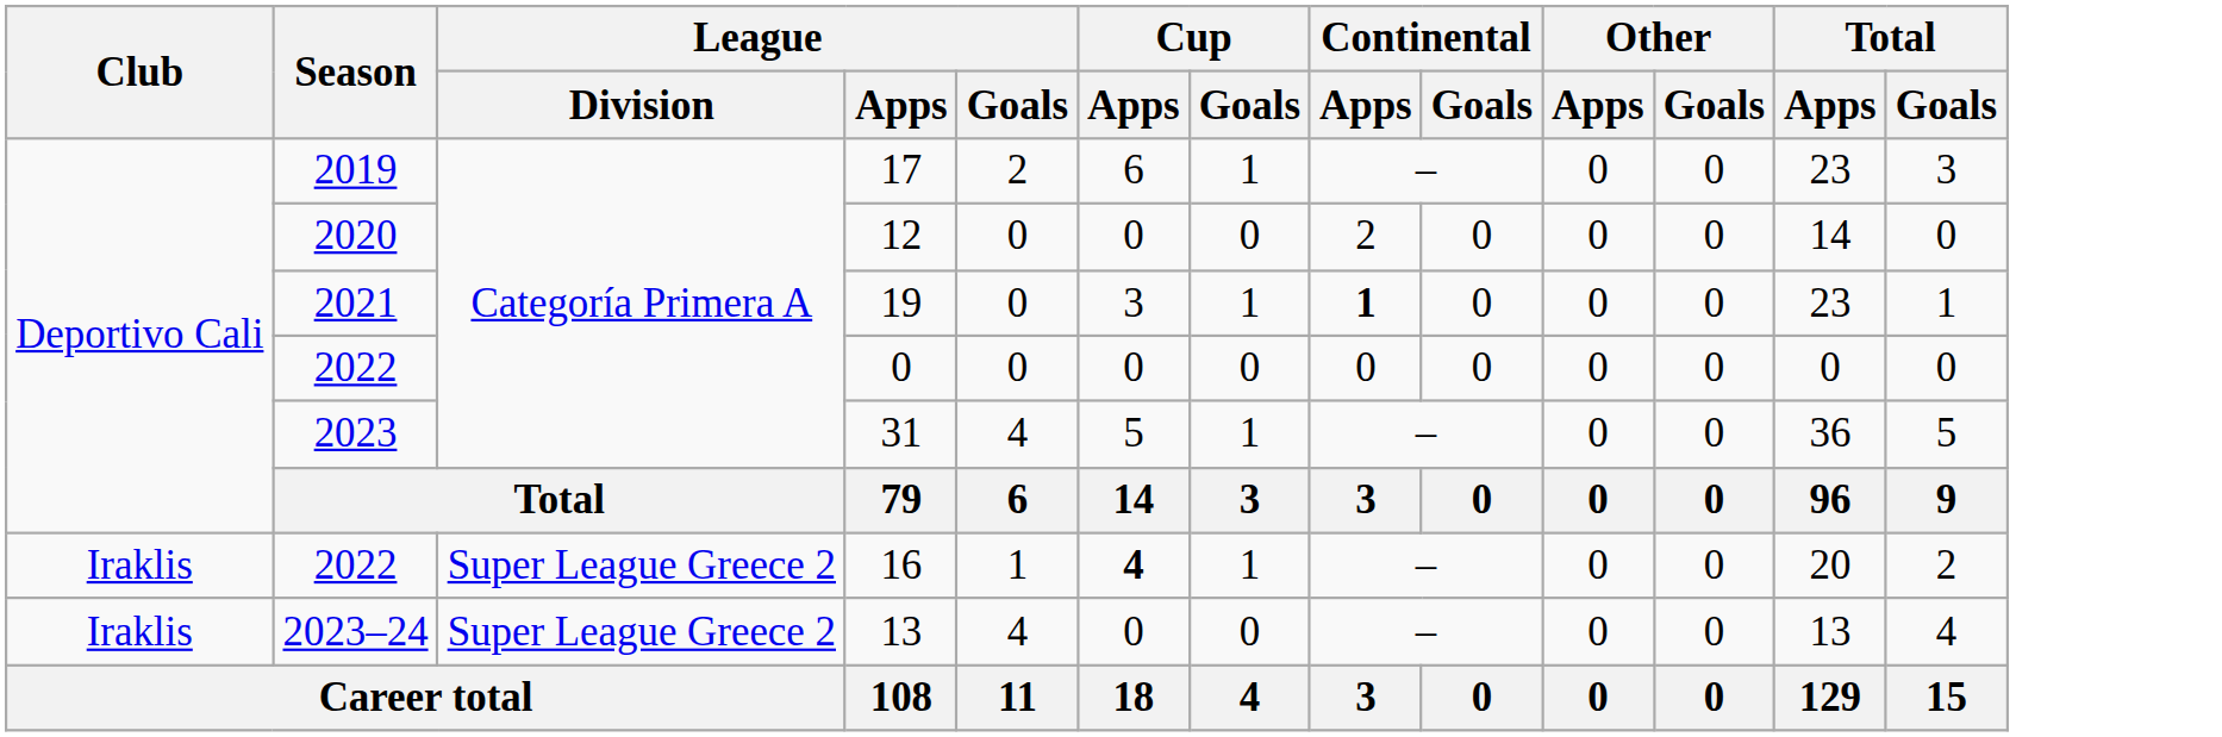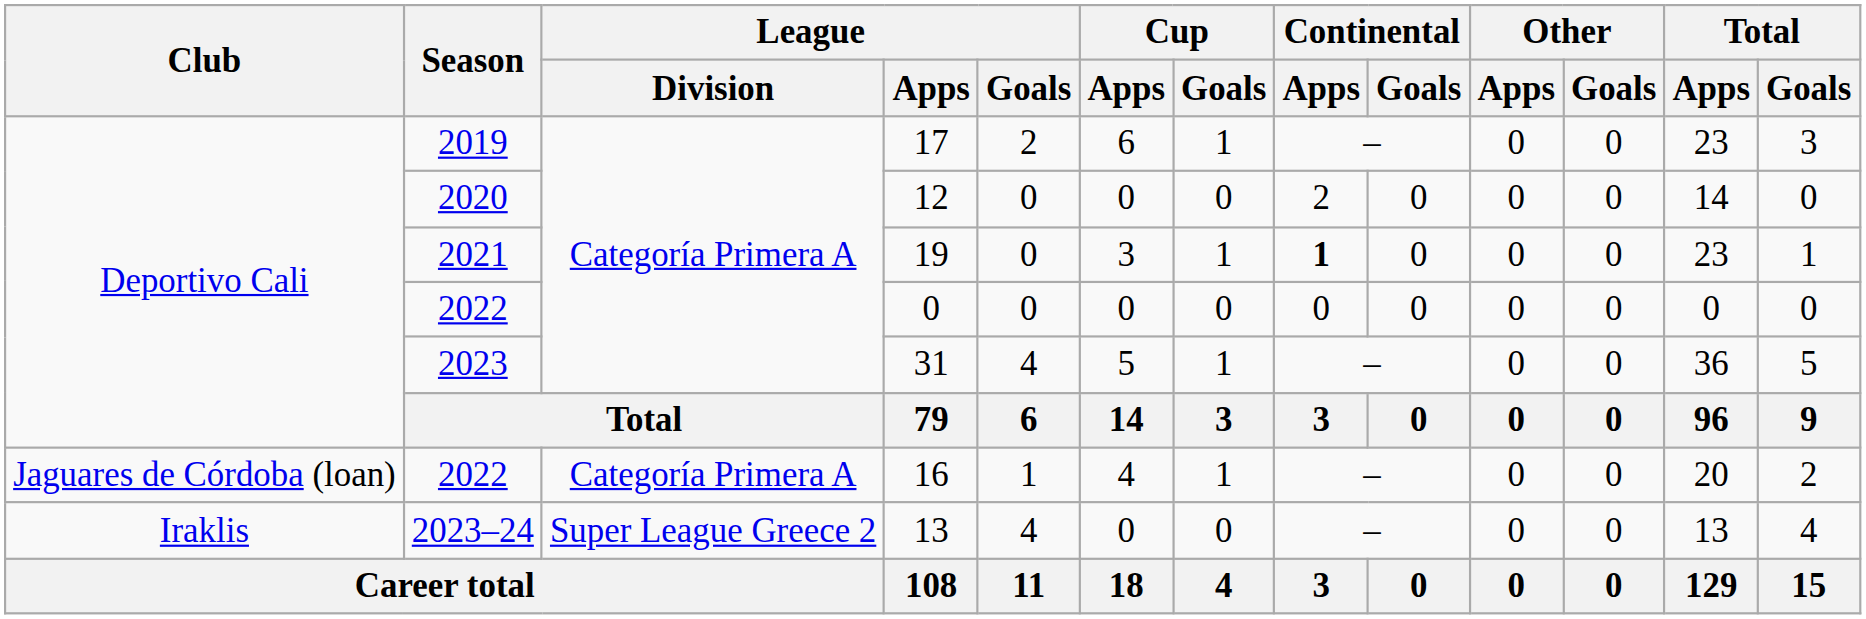 <table class=wikitable style=text-align:center>
 <tr>
 <th rowspan="2">Club</th>
 <th rowspan="2">Season</th>
 <th colspan="3">League</th>
 <th colspan="2">Cup</th>
 <th colspan="2">Continental</th>
 <th colspan="2">Other</th>
 <th colspan="2">Total</th>
 </tr>
 <tr>
 <th>Division</th>
 <th>Apps</th>
 <th>Goals</th>
 <th>Apps</th>
 <th>Goals</th>
 <th>Apps</th>
 <th>Goals</th>
 <th>Apps</th>
 <th>Goals</th>
 <th>Apps</th>
 <th>Goals</th>
 </tr>
 <tr>
 <td rowspan="6"><a href='#'>Deportivo Cali</a></td>
 <td><a href='#'>2019</a></td>
 <td rowspan="5"><a href='#'>Categoría Primera A</a></td>
 <td>17</td>
 <td>2</td>
 <td>6</td>
 <td>1</td>
 <td colspan="2">–</td>
 <td>0</td>
 <td>0</td>
 <td>23</td>
 <td>3</td>
 </tr>
 <tr>
 <td><a href='#'>2020</a></td>
 <td>12</td>
 <td>0</td>
 <td>0</td>
 <td>0</td>
 <td>2</td>
 <td>0</td>
 <td>0</td>
 <td>0</td>
 <td>14</td>
 <td>0</td>
 </tr>
 <tr>
 <td><a href='#'>2021</a></td>
 <td>19</td>
 <td>0</td>
 <td>3</td>
 <td>1</td>
 <td><strong>1</strong></td>
 <td>0</td>
 <td>0</td>
 <td>0</td>
 <td>23</td>
 <td>1</td>
 </tr>
 <tr>
 <td><a href='#'>2022</a></td>
 <td>0</td>
 <td>0</td>
 <td>0</td>
 <td>0</td>
 <td>0</td>
 <td>0</td>
 <td>0</td>
 <td>0</td>
 <td>0</td>
 <td>0</td>
 </tr>
 <tr>
 <td><a href='#'>2023</a></td>
 <td>31</td>
 <td>4</td>
 <td>5</td>
 <td>1</td>
 <td colspan="2">–</td>
 <td>0</td>
 <td>0</td>
 <td>36</td>
 <td>5</td>
 </tr>
 <tr>
 <th colspan="2"><strong>Total</strong></th>
 <th>79</th>
 <th>6</th>
 <th>14</th>
 <th>3</th>
 <th>3</th>
 <th>0</th>
 <th>0</th>
 <th>0</th>
 <th>96</th>
 <th>9</th>
 </tr>
 <tr>
-<td><a href='#'>Iraklis</a></td>
+<td><a href='#'>Jaguares de Córdoba</a> (loan)</td>
 <td><a href='#'>2022</a></td>
-<td><a href='#'>Super League Greece 2</a></td>
+<td><a href='#'>Categoría Primera A</a></td>
 <td>16</td>
 <td>1</td>
-<td><strong>4</strong></td>
+<td>4</td>
 <td>1</td>
 <td colspan="2">–</td>
 <td>0</td>
 <td>0</td>
 <td>20</td>
 <td>2</td>
 </tr>
 <tr>
 <td><a href='#'>Iraklis</a></td>
 <td><a href='#'>2023–24</a></td>
 <td><a href='#'>Super League Greece 2</a></td>
 <td>13</td>
 <td>4</td>
 <td>0</td>
 <td>0</td>
 <td colspan="2">–</td>
 <td>0</td>
 <td>0</td>
 <td>13</td>
 <td>4</td>
 </tr>
 <tr>
 <th colspan="3"><strong>Career total</strong></th>
 <th>108</th>
 <th>11</th>
 <th>18</th>
 <th>4</th>
 <th>3</th>
 <th>0</th>
 <th>0</th>
 <th>0</th>
 <th>129</th>
 <th>15</th>
 </tr>
 </table>
